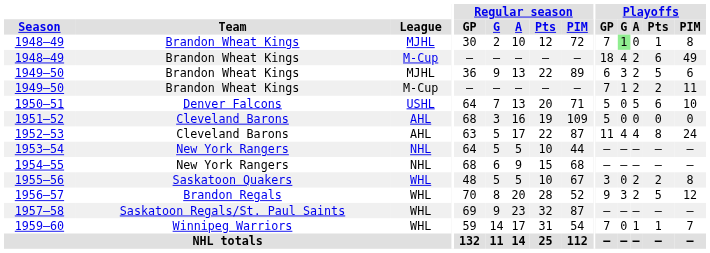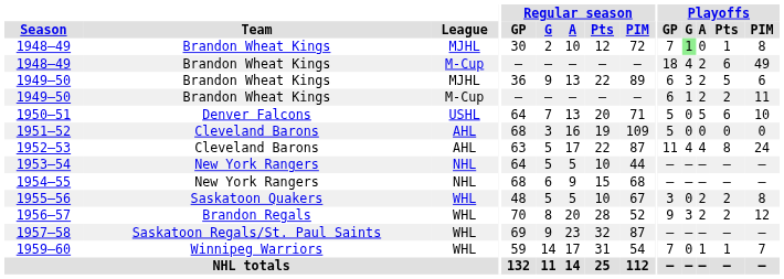 <table border="0" cellpadding="1" cellspacing="0" style="text-align:center; width:60em">
 <tr bgcolor="#e0e0e0">
 <th colspan="3" bgcolor="#ffffff"></th>
 <th rowspan="100" bgcolor="#ffffff"></th>
 <th colspan="5"><a href='#'>Regular season</a></th>
 <th rowspan="100" bgcolor="#ffffff"></th>
 <th colspan="5"><a href='#'>Playoffs</a></th>
 </tr>
 <tr bgcolor="#e0e0e0">
 <th><a href='#'>Season</a></th>
 <th>Team</th>
 <th>League</th>
 <th>GP</th>
 <th><a href='#'>G</a></th>
 <th><a href='#'>A</a></th>
 <th><a href='#'>Pts</a></th>
 <th><a href='#'>PIM</a></th>
 <th>GP</th>
 <th>G</th>
 <th>A</th>
 <th>Pts</th>
 <th>PIM</th>
 </tr>
 <tr>
 <td><a href='#'>1948–49</a></td>
 <td><a href='#'>Brandon Wheat Kings</a></td>
 <td><a href='#'>MJHL</a></td>
 <td>30</td>
 <td>2</td>
 <td>10</td>
 <td>12</td>
 <td>72</td>
 <td>7</td>
 <td style="background: lightgreen;">1</td>
 <td>0</td>
 <td>1</td>
 <td>8</td>
 </tr>
 <tr bgcolor="#f0f0f0">
 <td><a href='#'>1948–49</a></td>
 <td>Brandon Wheat Kings</td>
 <td><a href='#'>M-Cup</a></td>
 <td>—</td>
 <td>—</td>
 <td>—</td>
 <td>—</td>
 <td>—</td>
 <td>18</td>
 <td>4</td>
 <td>2</td>
 <td>6</td>
 <td>49</td>
 </tr>
 <tr>
 <td><a href='#'>1949–50</a></td>
 <td>Brandon Wheat Kings</td>
 <td>MJHL</td>
 <td>36</td>
 <td>9</td>
 <td>13</td>
 <td>22</td>
 <td>89</td>
 <td>6</td>
 <td>3</td>
 <td>2</td>
 <td>5</td>
 <td>6</td>
 </tr>
 <tr bgcolor="#f0f0f0">
 <td><a href='#'>1949–50</a></td>
 <td>Brandon Wheat Kings</td>
 <td>M-Cup</td>
 <td>—</td>
 <td>—</td>
 <td>—</td>
 <td>—</td>
 <td>—</td>
-<td>7</td>
+<td>6</td>
 <td>1</td>
 <td>2</td>
 <td>2</td>
 <td>11</td>
 </tr>
 <tr>
 <td><a href='#'>1950–51</a></td>
 <td><a href='#'>Denver Falcons</a></td>
 <td><a href='#'>USHL</a></td>
 <td>64</td>
 <td>7</td>
 <td>13</td>
 <td>20</td>
 <td>71</td>
 <td>5</td>
 <td>0</td>
 <td>5</td>
 <td>6</td>
 <td>10</td>
 </tr>
 <tr bgcolor="#f0f0f0">
 <td><a href='#'>1951–52</a></td>
 <td><a href='#'>Cleveland Barons</a></td>
 <td><a href='#'>AHL</a></td>
 <td>68</td>
 <td>3</td>
 <td>16</td>
 <td>19</td>
 <td>109</td>
 <td>5</td>
 <td>0</td>
 <td>0</td>
 <td>0</td>
 <td>0</td>
 </tr>
 <tr>
 <td><a href='#'>1952–53</a></td>
 <td>Cleveland Barons</td>
 <td>AHL</td>
 <td>63</td>
 <td>5</td>
 <td>17</td>
 <td>22</td>
 <td>87</td>
 <td>11</td>
 <td>4</td>
 <td>4</td>
 <td>8</td>
 <td>24</td>
 </tr>
 <tr bgcolor="#f0f0f0">
 <td><a href='#'>1953–54</a></td>
 <td><a href='#'>New York Rangers</a></td>
 <td><a href='#'>NHL</a></td>
 <td>64</td>
 <td>5</td>
 <td>5</td>
 <td>10</td>
 <td>44</td>
 <td>—</td>
 <td>—</td>
 <td>—</td>
 <td>—</td>
 <td>—</td>
 </tr>
 <tr>
 <td><a href='#'>1954–55</a></td>
 <td>New York Rangers</td>
 <td>NHL</td>
 <td>68</td>
 <td>6</td>
 <td>9</td>
 <td>15</td>
 <td>68</td>
 <td>—</td>
 <td>—</td>
 <td>—</td>
 <td>—</td>
 <td>—</td>
 </tr>
 <tr bgcolor="#f0f0f0">
 <td><a href='#'>1955–56</a></td>
 <td><a href='#'>Saskatoon Quakers</a></td>
 <td><a href='#'>WHL</a></td>
 <td>48</td>
 <td>5</td>
 <td>5</td>
 <td>10</td>
 <td>67</td>
 <td>3</td>
 <td>0</td>
 <td>2</td>
 <td>2</td>
 <td>8</td>
 </tr>
 <tr>
 <td><a href='#'>1956–57</a></td>
 <td><a href='#'>Brandon Regals</a></td>
 <td>WHL</td>
 <td>70</td>
 <td>8</td>
 <td>20</td>
 <td>28</td>
 <td>52</td>
 <td>9</td>
 <td>3</td>
 <td>2</td>
-<td>5</td>
+<td>2</td>
 <td>12</td>
 </tr>
 <tr bgcolor="#f0f0f0">
 <td><a href='#'>1957–58</a></td>
 <td><a href='#'>Saskatoon Regals/St. Paul Saints</a></td>
 <td>WHL</td>
 <td>69</td>
 <td>9</td>
 <td>23</td>
 <td>32</td>
 <td>87</td>
 <td>—</td>
 <td>—</td>
 <td>—</td>
 <td>—</td>
 <td>—</td>
 </tr>
 <tr>
 <td><a href='#'>1959–60</a></td>
 <td><a href='#'>Winnipeg Warriors</a></td>
 <td>WHL</td>
 <td>59</td>
 <td>14</td>
 <td>17</td>
 <td>31</td>
 <td>54</td>
 <td>7</td>
 <td>0</td>
 <td>1</td>
 <td>1</td>
 <td>7</td>
 </tr>
 <tr bgcolor="#e0e0e0">
 <th colspan="3">NHL totals</th>
 <th>132</th>
 <th>11</th>
 <th>14</th>
 <th>25</th>
 <th>112</th>
 <th>—</th>
 <th>—</th>
 <th>—</th>
 <th>—</th>
 <th>—</th>
 </tr>
 </table>
